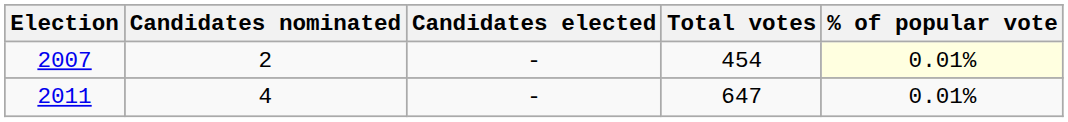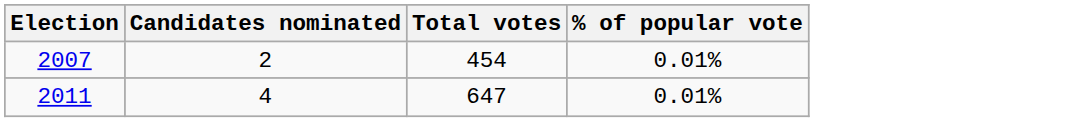 <table class="wikitable">
 <tr>
 <th>Election</th>
 <th>Candidates nominated</th>
-<th>Candidates elected</th>
 <th>Total votes</th>
 <th>% of popular vote</th>
 </tr>
 <tr>
 <td align=center><a href='#'>2007</a></td>
 <td align=center>2</td>
-<td align=center>-</td>
 <td align=center>454</td>
-<td align=center style="background: lightyellow;">0.01%</td>
+<td align=center>0.01%</td>
 </tr>
 <tr>
 <td align=center><a href='#'>2011</a></td>
 <td align=center>4</td>
-<td align=center>-</td>
 <td align=center>647</td>
 <td align=center>0.01%</td>
 </tr>
 </table>
